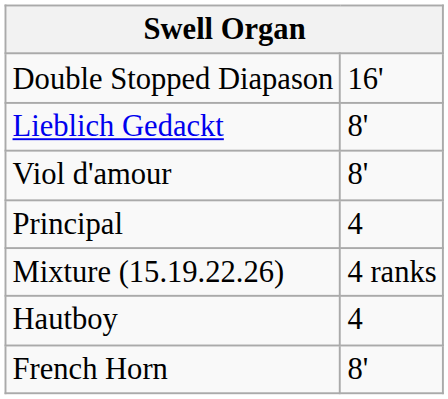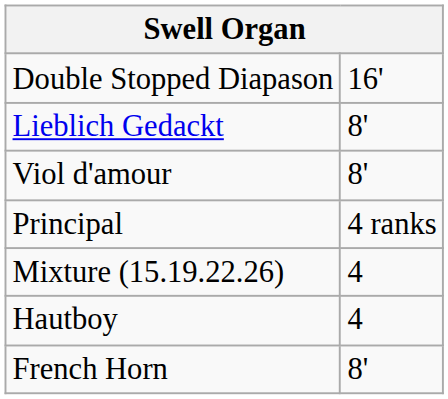 <table class="wikitable" align="left" style="margin: 5px;">
 <tr>
 <th colspan="2">Swell Organ</th>
 </tr>
 <tr>
 <td>Double Stopped Diapason</td>
 <td>16'</td>
 </tr>
 <tr>
 <td><a href='#'>Lieblich Gedackt</a></td>
 <td>8'</td>
 </tr>
 <tr>
 <td>Viol d'amour</td>
 <td>8'</td>
 </tr>
 <tr>
 <td>Principal</td>
-<td>4</td>
+<td>4 ranks</td>
 </tr>
 <tr>
 <td>Mixture (15.19.22.26)</td>
-<td>4 ranks</td>
+<td>4</td>
 </tr>
 <tr>
 <td>Hautboy</td>
 <td>4</td>
 </tr>
 <tr>
 <td>French Horn</td>
 <td>8'</td>
 </tr>
 </table>
